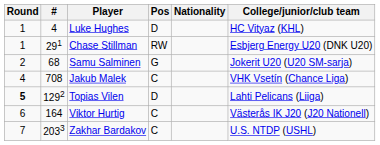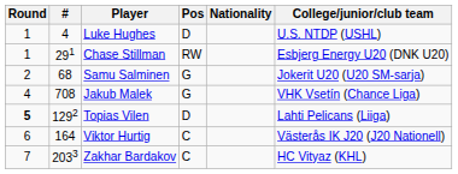 <table class="wikitable">
 <tr>
 <th>Round</th>
 <th>#</th>
 <th>Player</th>
 <th>Pos</th>
 <th>Nationality</th>
 <th>College/junior/club team</th>
 </tr>
 <tr>
 <td style="text-align:center;">1</td>
 <td style="text-align:center;">4</td>
 <td><a href='#'>Luke Hughes</a></td>
 <td>D</td>
 <td></td>
-<td><a href='#'>HC Vityaz</a> (<a href='#'>KHL</a>)</td>
+<td><a href='#'>U.S. NTDP</a> (<a href='#'>USHL</a>)</td>
 </tr>
 <tr>
 <td style="text-align:center;">1</td>
 <td style="text-align:center;">29<sup>1</sup></td>
 <td><a href='#'>Chase Stillman</a></td>
 <td>RW</td>
 <td></td>
 <td><a href='#'>Esbjerg Energy U20</a> (DNK U20)</td>
 </tr>
 <tr>
 <td style="text-align:center;">2</td>
 <td style="text-align:center;">68</td>
 <td><a href='#'>Samu Salminen</a></td>
 <td>G</td>
 <td></td>
 <td><a href='#'>Jokerit U20</a> (<a href='#'>U20 SM-sarja</a>)</td>
 </tr>
 <tr>
 <td style="text-align:center;">4</td>
 <td style="text-align:center;">708</td>
 <td><a href='#'>Jakub Malek</a></td>
-<td>C</td>
+<td>G</td>
 <td></td>
 <td><a href='#'>VHK Vsetín</a> (<a href='#'>Chance Liga</a>)</td>
 </tr>
 <tr>
 <td style="text-align:center;"><strong>5</strong></td>
 <td style="text-align:center;">129<sup>2</sup></td>
 <td><a href='#'>Topias Vilen</a></td>
 <td>D</td>
 <td></td>
 <td><a href='#'>Lahti Pelicans</a> (<a href='#'>Liiga</a>)</td>
 </tr>
 <tr>
 <td style="text-align:center;">6</td>
 <td style="text-align:center;">164</td>
 <td><a href='#'>Viktor Hurtig</a></td>
 <td>C</td>
 <td></td>
 <td><a href='#'>Västerås IK J20</a> (<a href='#'>J20 Nationell</a>)</td>
 </tr>
 <tr>
 <td style="text-align:center;">7</td>
 <td style="text-align:center;">203<sup>3</sup></td>
 <td><a href='#'>Zakhar Bardakov</a></td>
 <td>C</td>
 <td></td>
-<td><a href='#'>U.S. NTDP</a> (<a href='#'>USHL</a>)</td>
+<td><a href='#'>HC Vityaz</a> (<a href='#'>KHL</a>)</td>
 </tr>
 </table>
